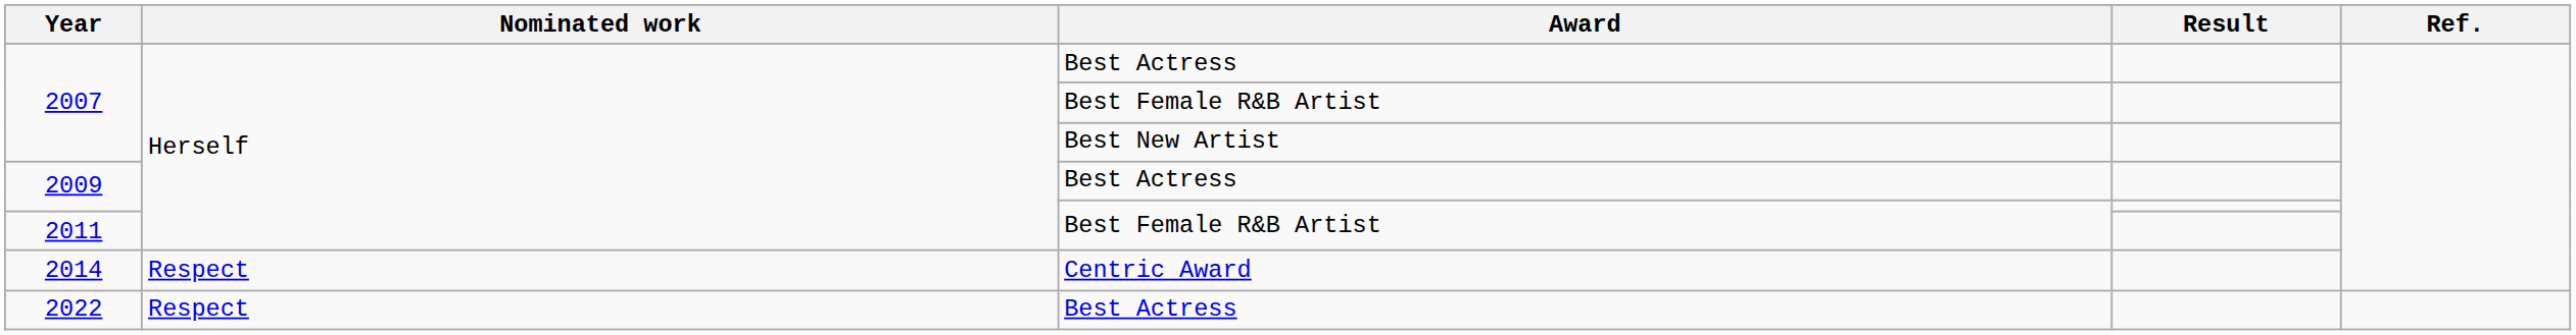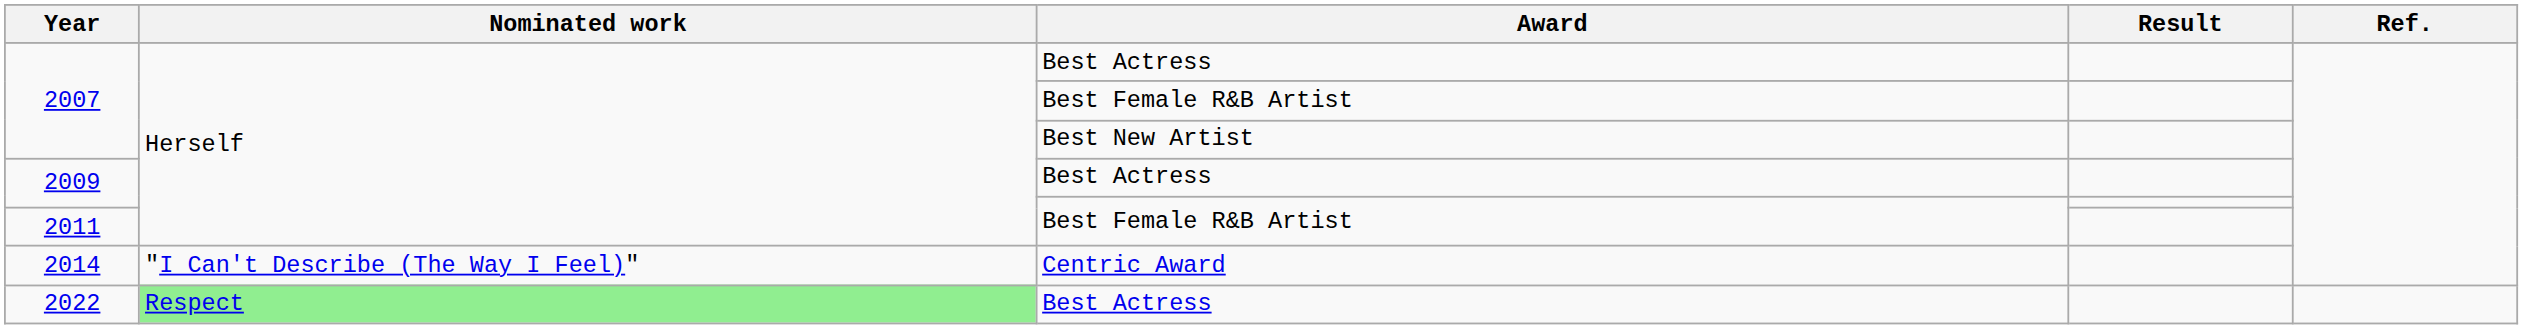 <table class="wikitable" style="width:70%;">
 <tr>
 <th style="width:3%;">Year</th>
 <th style="width:20%;">Nominated work</th>
 <th style="width:23%;">Award</th>
 <th style="width:5%;">Result</th>
 <th style="width:5%;">Ref.</th>
 </tr>
 <tr>
 <td rowspan="3" align="center"><a href='#'>2007</a></td>
 <td rowspan="6">Herself</td>
 <td>Best Actress</td>
 <td></td>
 <td rowspan="7" align="center"></td>
 </tr>
 <tr>
 <td>Best Female R&B Artist</td>
 <td></td>
 </tr>
 <tr>
 <td>Best New Artist</td>
 <td></td>
 </tr>
 <tr>
 <td rowspan="2" align="center"><a href='#'>2009</a></td>
 <td>Best Actress</td>
 <td></td>
 </tr>
 <tr>
 <td rowspan="2">Best Female R&B Artist</td>
 <td></td>
 </tr>
 <tr>
 <td align="center"><a href='#'>2011</a></td>
 <td></td>
 </tr>
 <tr>
 <td align="center"><a href='#'>2014</a></td>
-<td><a href='#'>Respect</a></td>
+<td>"<a href='#'>I Can't Describe (The Way I Feel)</a>" </td>
 <td><a href='#'>Centric Award</a></td>
 <td></td>
 </tr>
 <tr>
 <td align="center"><a href='#'>2022</a></td>
-<td><a href='#'>Respect</a></td>
+<td style="background: lightgreen;"><a href='#'>Respect</a></td>
 <td><a href='#'>Best Actress</a></td>
 <td></td>
 <td align="center"></td>
 </tr>
 </table>
